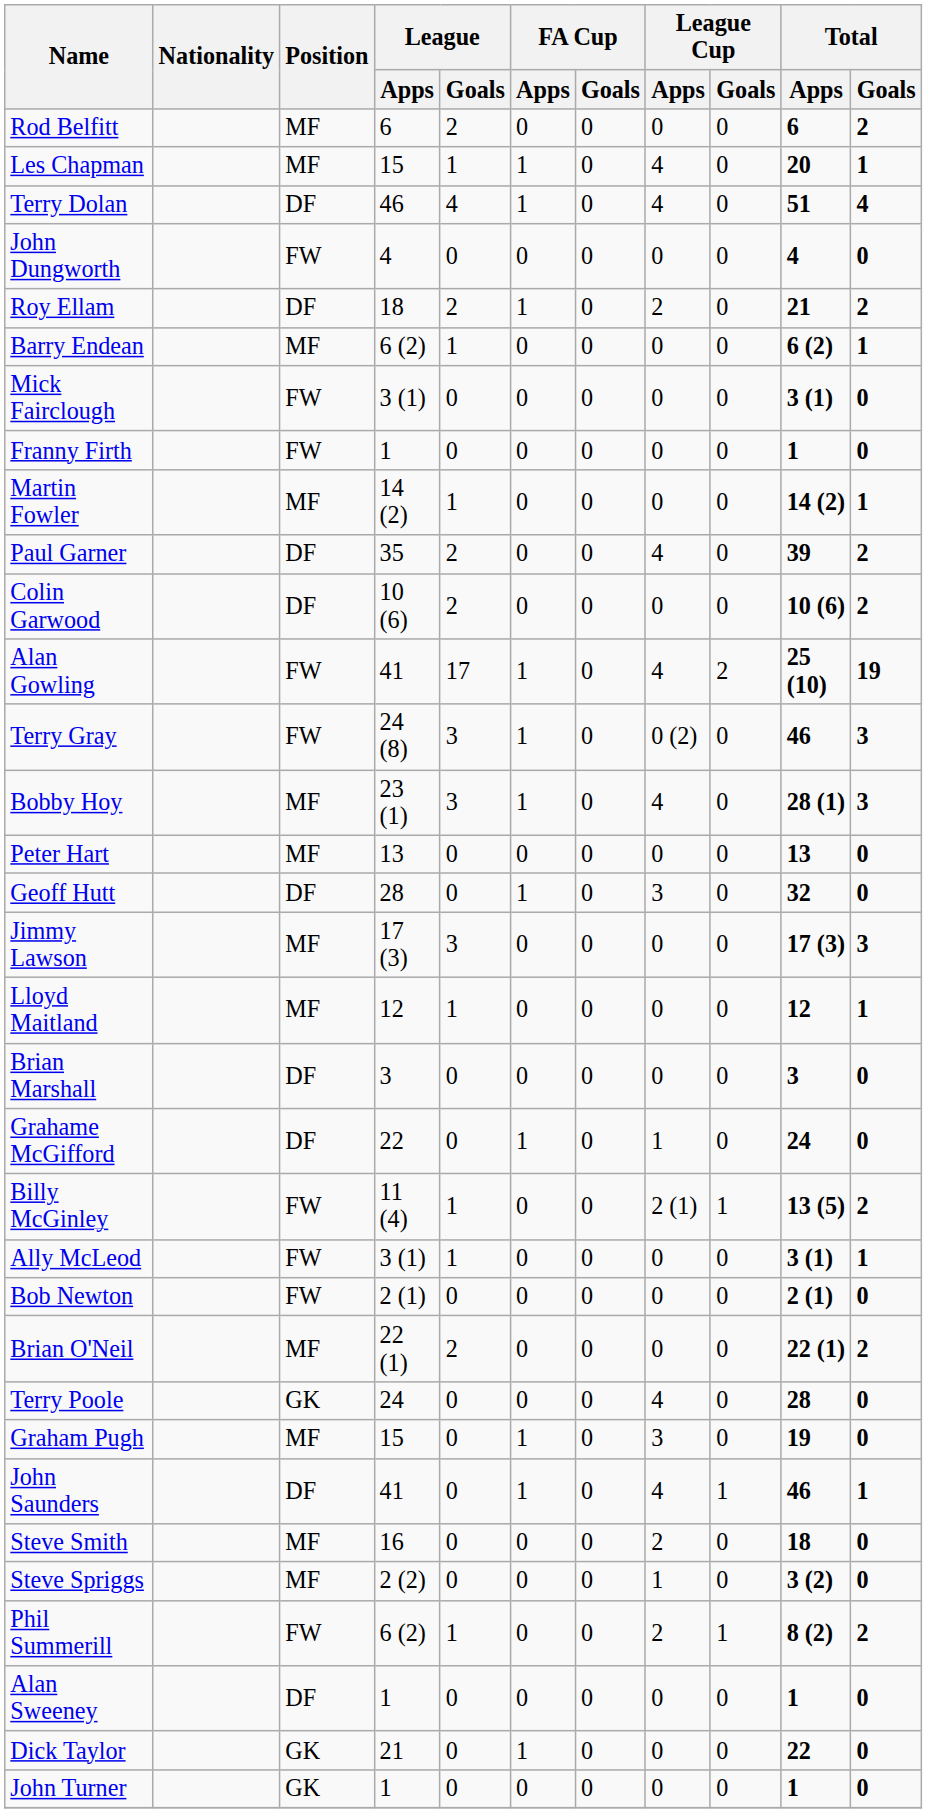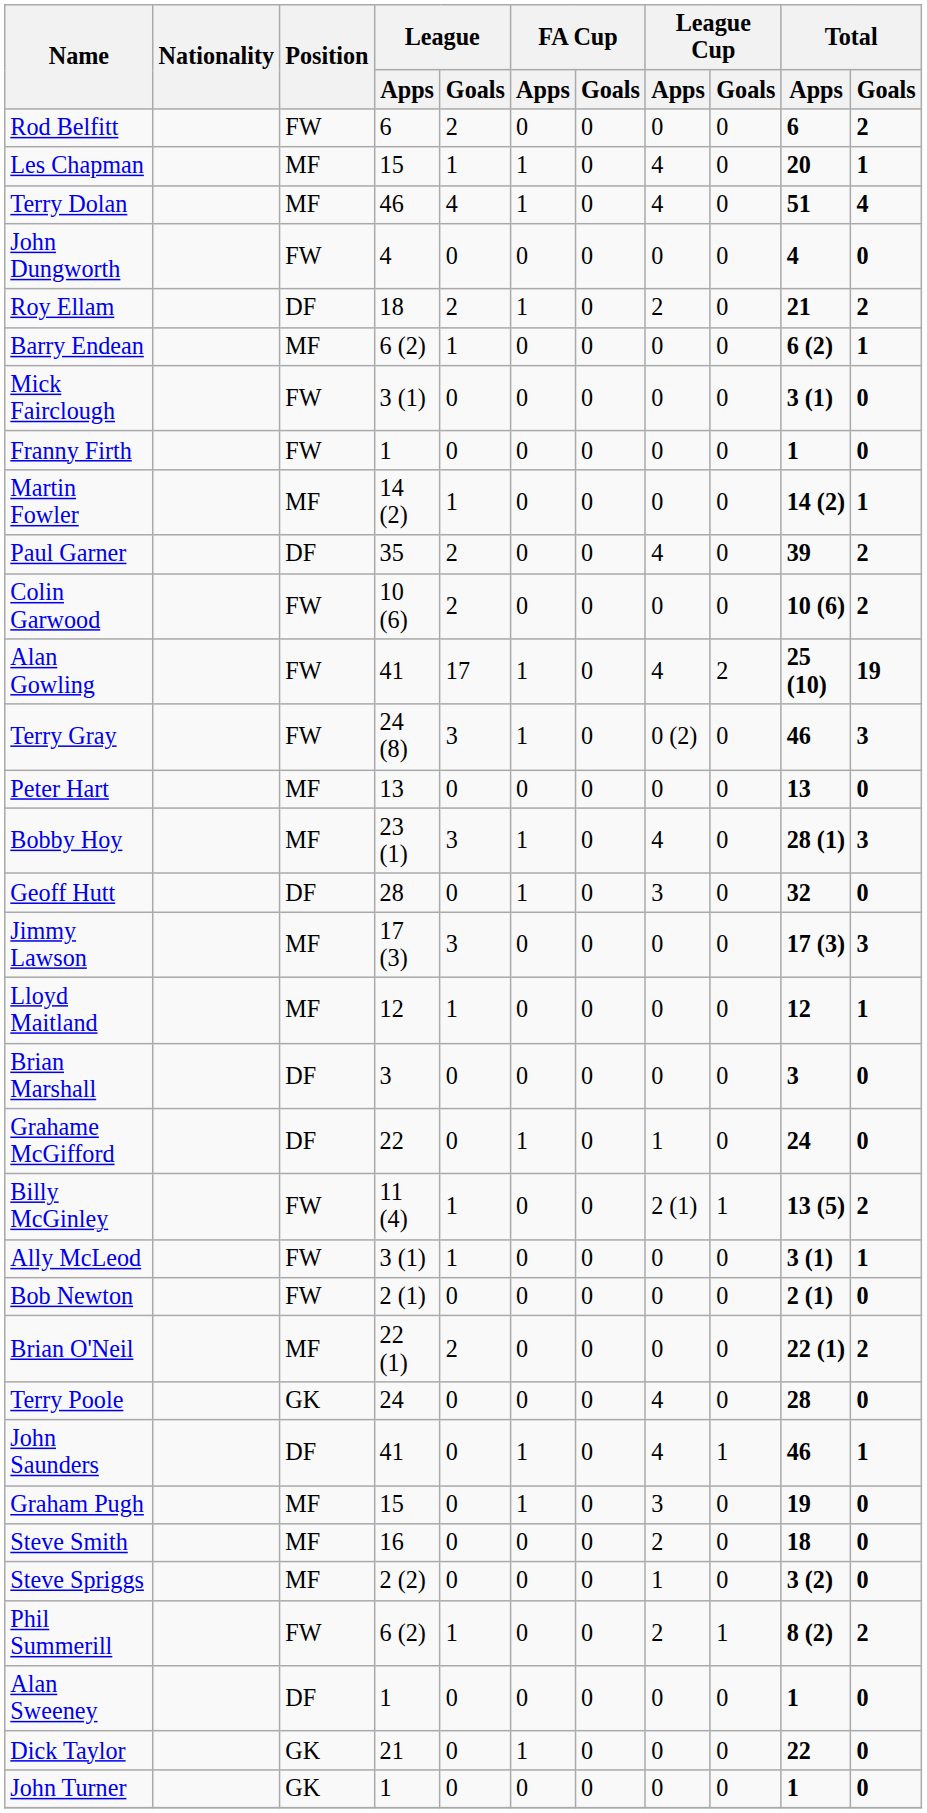 <table class="wikitable sortable">
 <tr>
 <th scope=col rowspan=2>Name</th>
 <th scope=col rowspan=2>Nationality</th>
 <th scope=col rowspan=2>Position</th>
 <th colspan=2>League</th>
 <th colspan=2>FA Cup</th>
 <th colspan=2>League Cup</th>
 <th colspan=2>Total</th>
 </tr>
 <tr>
 <th>Apps</th>
 <th>Goals</th>
 <th>Apps</th>
 <th>Goals</th>
 <th>Apps</th>
 <th>Goals</th>
 <th>Apps</th>
 <th>Goals</th>
 </tr>
 <tr>
 <td><a href='#'>Rod Belfitt</a></td>
 <td></td>
-<td>MF</td>
+<td>FW</td>
 <td>6</td>
 <td>2</td>
 <td>0</td>
 <td>0</td>
 <td>0</td>
 <td>0</td>
 <td><strong>6</strong></td>
 <td><strong>2</strong></td>
 </tr>
 <tr>
 <td><a href='#'>Les Chapman</a></td>
 <td></td>
 <td>MF</td>
 <td>15</td>
 <td>1</td>
 <td>1</td>
 <td>0</td>
 <td>4</td>
 <td>0</td>
 <td><strong>20</strong></td>
 <td><strong>1</strong></td>
 </tr>
 <tr>
 <td><a href='#'>Terry Dolan</a></td>
 <td></td>
-<td>DF</td>
+<td>MF</td>
 <td>46</td>
 <td>4</td>
 <td>1</td>
 <td>0</td>
 <td>4</td>
 <td>0</td>
 <td><strong>51</strong></td>
 <td><strong>4</strong></td>
 </tr>
 <tr>
 <td><a href='#'>John Dungworth</a></td>
 <td></td>
 <td>FW</td>
 <td>4</td>
 <td>0</td>
 <td>0</td>
 <td>0</td>
 <td>0</td>
 <td>0</td>
 <td><strong>4</strong></td>
 <td><strong>0</strong></td>
 </tr>
 <tr>
 <td><a href='#'>Roy Ellam</a></td>
 <td></td>
 <td>DF</td>
 <td>18</td>
 <td>2</td>
 <td>1</td>
 <td>0</td>
 <td>2</td>
 <td>0</td>
 <td><strong>21</strong></td>
 <td><strong>2</strong></td>
 </tr>
 <tr>
 <td><a href='#'>Barry Endean</a></td>
 <td></td>
 <td>MF</td>
 <td>6 (2)</td>
 <td>1</td>
 <td>0</td>
 <td>0</td>
 <td>0</td>
 <td>0</td>
 <td><strong>6 (2)</strong></td>
 <td><strong>1</strong></td>
 </tr>
 <tr>
 <td><a href='#'>Mick Fairclough</a></td>
 <td></td>
 <td>FW</td>
 <td>3 (1)</td>
 <td>0</td>
 <td>0</td>
 <td>0</td>
 <td>0</td>
 <td>0</td>
 <td><strong>3 (1)</strong></td>
 <td><strong>0</strong></td>
 </tr>
 <tr>
 <td><a href='#'>Franny Firth</a></td>
 <td></td>
 <td>FW</td>
 <td>1</td>
 <td>0</td>
 <td>0</td>
 <td>0</td>
 <td>0</td>
 <td>0</td>
 <td><strong>1</strong></td>
 <td><strong>0</strong></td>
 </tr>
 <tr>
 <td><a href='#'>Martin Fowler</a></td>
 <td></td>
 <td>MF</td>
 <td>14 (2)</td>
 <td>1</td>
 <td>0</td>
 <td>0</td>
 <td>0</td>
 <td>0</td>
 <td><strong>14 (2)</strong></td>
 <td><strong>1</strong></td>
 </tr>
 <tr>
 <td><a href='#'>Paul Garner</a></td>
 <td></td>
 <td>DF</td>
 <td>35</td>
 <td>2</td>
 <td>0</td>
 <td>0</td>
 <td>4</td>
 <td>0</td>
 <td><strong>39</strong></td>
 <td><strong>2</strong></td>
 </tr>
 <tr>
 <td><a href='#'>Colin Garwood</a></td>
 <td></td>
-<td>DF</td>
+<td>FW</td>
 <td>10 (6)</td>
 <td>2</td>
 <td>0</td>
 <td>0</td>
 <td>0</td>
 <td>0</td>
 <td><strong>10 (6)</strong></td>
 <td><strong>2</strong></td>
 </tr>
 <tr>
 <td><a href='#'>Alan Gowling</a></td>
 <td></td>
 <td>FW</td>
 <td>41</td>
 <td>17</td>
 <td>1</td>
 <td>0</td>
 <td>4</td>
 <td>2</td>
 <td><strong>25 (10)</strong></td>
 <td><strong>19</strong></td>
 </tr>
 <tr>
 <td><a href='#'>Terry Gray</a></td>
 <td></td>
 <td>FW</td>
 <td>24 (8)</td>
 <td>3</td>
 <td>1</td>
 <td>0</td>
 <td>0 (2)</td>
 <td>0</td>
 <td><strong>46</strong></td>
 <td><strong>3</strong></td>
 </tr>
 <tr>
+<td><a href='#'>Peter Hart</a></td>
+<td></td>
+<td>MF</td>
+<td>13</td>
+<td>0</td>
+<td>0</td>
+<td>0</td>
+<td>0</td>
+<td>0</td>
+<td><strong>13</strong></td>
+<td><strong>0</strong></td>
+</tr>
+<tr>
 <td><a href='#'>Bobby Hoy</a></td>
 <td></td>
 <td>MF</td>
 <td>23 (1)</td>
 <td>3</td>
 <td>1</td>
 <td>0</td>
 <td>4</td>
 <td>0</td>
 <td><strong>28 (1)</strong></td>
 <td><strong>3</strong></td>
-</tr>
-<tr>
-<td><a href='#'>Peter Hart</a></td>
-<td></td>
-<td>MF</td>
-<td>13</td>
-<td>0</td>
-<td>0</td>
-<td>0</td>
-<td>0</td>
-<td>0</td>
-<td><strong>13</strong></td>
-<td><strong>0</strong></td>
 </tr>
 <tr>
 <td><a href='#'>Geoff Hutt</a></td>
 <td></td>
 <td>DF</td>
 <td>28</td>
 <td>0</td>
 <td>1</td>
 <td>0</td>
 <td>3</td>
 <td>0</td>
 <td><strong>32</strong></td>
 <td><strong>0</strong></td>
 </tr>
 <tr>
 <td><a href='#'>Jimmy Lawson</a></td>
 <td></td>
 <td>MF</td>
 <td>17 (3)</td>
 <td>3</td>
 <td>0</td>
 <td>0</td>
 <td>0</td>
 <td>0</td>
 <td><strong>17 (3)</strong></td>
 <td><strong>3</strong></td>
 </tr>
 <tr>
 <td><a href='#'>Lloyd Maitland</a></td>
 <td></td>
 <td>MF</td>
 <td>12</td>
 <td>1</td>
 <td>0</td>
 <td>0</td>
 <td>0</td>
 <td>0</td>
 <td><strong>12</strong></td>
 <td><strong>1</strong></td>
 </tr>
 <tr>
 <td><a href='#'>Brian Marshall</a></td>
 <td></td>
 <td>DF</td>
 <td>3</td>
 <td>0</td>
 <td>0</td>
 <td>0</td>
 <td>0</td>
 <td>0</td>
 <td><strong>3</strong></td>
 <td><strong>0</strong></td>
 </tr>
 <tr>
 <td><a href='#'>Grahame McGifford</a></td>
 <td></td>
 <td>DF</td>
 <td>22</td>
 <td>0</td>
 <td>1</td>
 <td>0</td>
 <td>1</td>
 <td>0</td>
 <td><strong>24</strong></td>
 <td><strong>0</strong></td>
 </tr>
 <tr>
 <td><a href='#'>Billy McGinley</a></td>
 <td></td>
 <td>FW</td>
 <td>11 (4)</td>
 <td>1</td>
 <td>0</td>
 <td>0</td>
 <td>2 (1)</td>
 <td>1</td>
 <td><strong>13 (5)</strong></td>
 <td><strong>2</strong></td>
 </tr>
 <tr>
 <td><a href='#'>Ally McLeod</a></td>
 <td></td>
 <td>FW</td>
 <td>3 (1)</td>
 <td>1</td>
 <td>0</td>
 <td>0</td>
 <td>0</td>
 <td>0</td>
 <td><strong>3 (1)</strong></td>
 <td><strong>1</strong></td>
 </tr>
 <tr>
 <td><a href='#'>Bob Newton</a></td>
 <td></td>
 <td>FW</td>
 <td>2 (1)</td>
 <td>0</td>
 <td>0</td>
 <td>0</td>
 <td>0</td>
 <td>0</td>
 <td><strong>2 (1)</strong></td>
 <td><strong>0</strong></td>
 </tr>
 <tr>
 <td><a href='#'>Brian O'Neil</a></td>
 <td></td>
 <td>MF</td>
 <td>22 (1)</td>
 <td>2</td>
 <td>0</td>
 <td>0</td>
 <td>0</td>
 <td>0</td>
 <td><strong>22 (1)</strong></td>
 <td><strong>2</strong></td>
 </tr>
 <tr>
 <td><a href='#'>Terry Poole</a></td>
 <td></td>
 <td>GK</td>
 <td>24</td>
 <td>0</td>
 <td>0</td>
 <td>0</td>
 <td>4</td>
 <td>0</td>
 <td><strong>28</strong></td>
 <td><strong>0</strong></td>
 </tr>
 <tr>
+<td><a href='#'>John Saunders</a></td>
+<td></td>
+<td>DF</td>
+<td>41</td>
+<td>0</td>
+<td>1</td>
+<td>0</td>
+<td>4</td>
+<td>1</td>
+<td><strong>46</strong></td>
+<td><strong>1</strong></td>
+</tr>
+<tr>
 <td><a href='#'>Graham Pugh</a></td>
 <td></td>
 <td>MF</td>
 <td>15</td>
 <td>0</td>
 <td>1</td>
 <td>0</td>
 <td>3</td>
 <td>0</td>
 <td><strong>19</strong></td>
 <td><strong>0</strong></td>
-</tr>
-<tr>
-<td><a href='#'>John Saunders</a></td>
-<td></td>
-<td>DF</td>
-<td>41</td>
-<td>0</td>
-<td>1</td>
-<td>0</td>
-<td>4</td>
-<td>1</td>
-<td><strong>46</strong></td>
-<td><strong>1</strong></td>
 </tr>
 <tr>
 <td><a href='#'>Steve Smith</a></td>
 <td></td>
 <td>MF</td>
 <td>16</td>
 <td>0</td>
 <td>0</td>
 <td>0</td>
 <td>2</td>
 <td>0</td>
 <td><strong>18</strong></td>
 <td><strong>0</strong></td>
 </tr>
 <tr>
 <td><a href='#'>Steve Spriggs</a></td>
 <td></td>
 <td>MF</td>
 <td>2 (2)</td>
 <td>0</td>
 <td>0</td>
 <td>0</td>
 <td>1</td>
 <td>0</td>
 <td><strong>3 (2)</strong></td>
 <td><strong>0</strong></td>
 </tr>
 <tr>
 <td><a href='#'>Phil Summerill</a></td>
 <td></td>
 <td>FW</td>
 <td>6 (2)</td>
 <td>1</td>
 <td>0</td>
 <td>0</td>
 <td>2</td>
 <td>1</td>
 <td><strong>8 (2)</strong></td>
 <td><strong>2</strong></td>
 </tr>
 <tr>
 <td><a href='#'>Alan Sweeney</a></td>
 <td></td>
 <td>DF</td>
 <td>1</td>
 <td>0</td>
 <td>0</td>
 <td>0</td>
 <td>0</td>
 <td>0</td>
 <td><strong>1</strong></td>
 <td><strong>0</strong></td>
 </tr>
 <tr>
 <td><a href='#'>Dick Taylor</a></td>
 <td></td>
 <td>GK</td>
 <td>21</td>
 <td>0</td>
 <td>1</td>
 <td>0</td>
 <td>0</td>
 <td>0</td>
 <td><strong>22</strong></td>
 <td><strong>0</strong></td>
 </tr>
 <tr>
 <td><a href='#'>John Turner</a></td>
 <td></td>
 <td>GK</td>
 <td>1</td>
 <td>0</td>
 <td>0</td>
 <td>0</td>
 <td>0</td>
 <td>0</td>
 <td><strong>1</strong></td>
 <td><strong>0</strong></td>
 </tr>
 <tr>
 </tr>
 </table>
